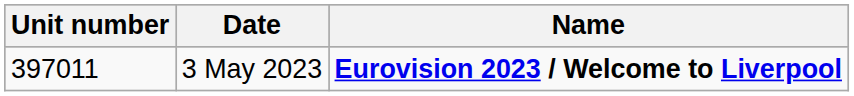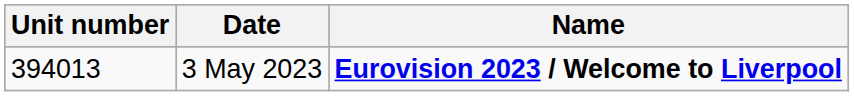 <table class="wikitable">
 <tr>
 <th>Unit number</th>
 <th>Date</th>
 <th>Name</th>
 </tr>
 <tr>
-<td>397011</td>
+<td>394013</td>
 <td>3 May 2023</td>
 <td><strong><a href='#'>Eurovision 2023</a> / Welcome to <a href='#'>Liverpool</a></strong></td>
 </tr>
 </table>
